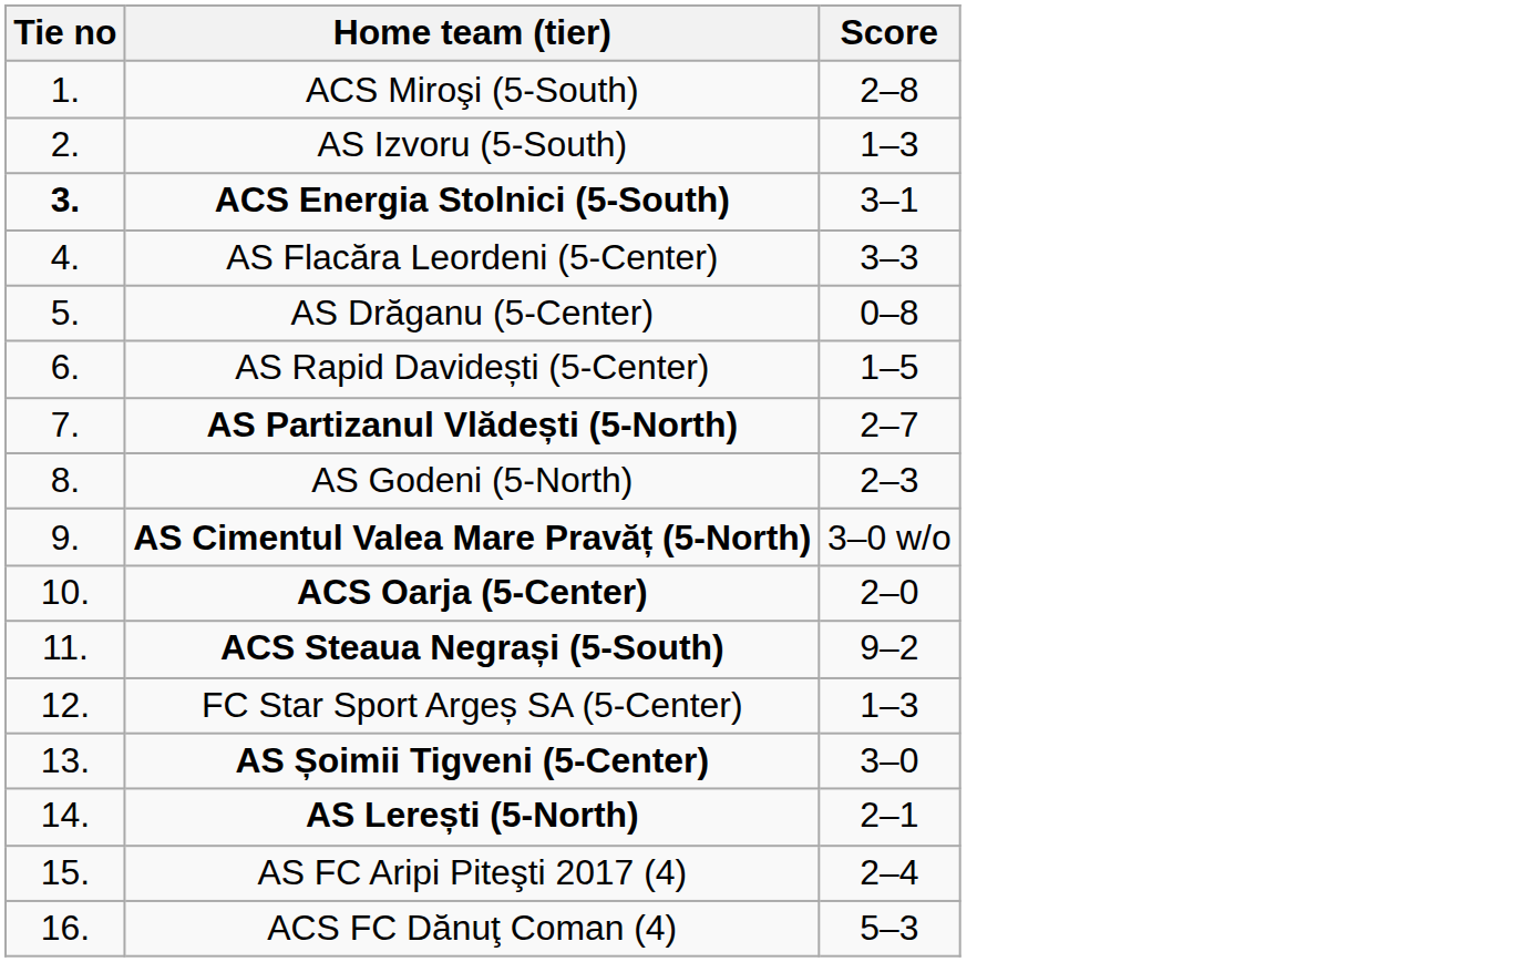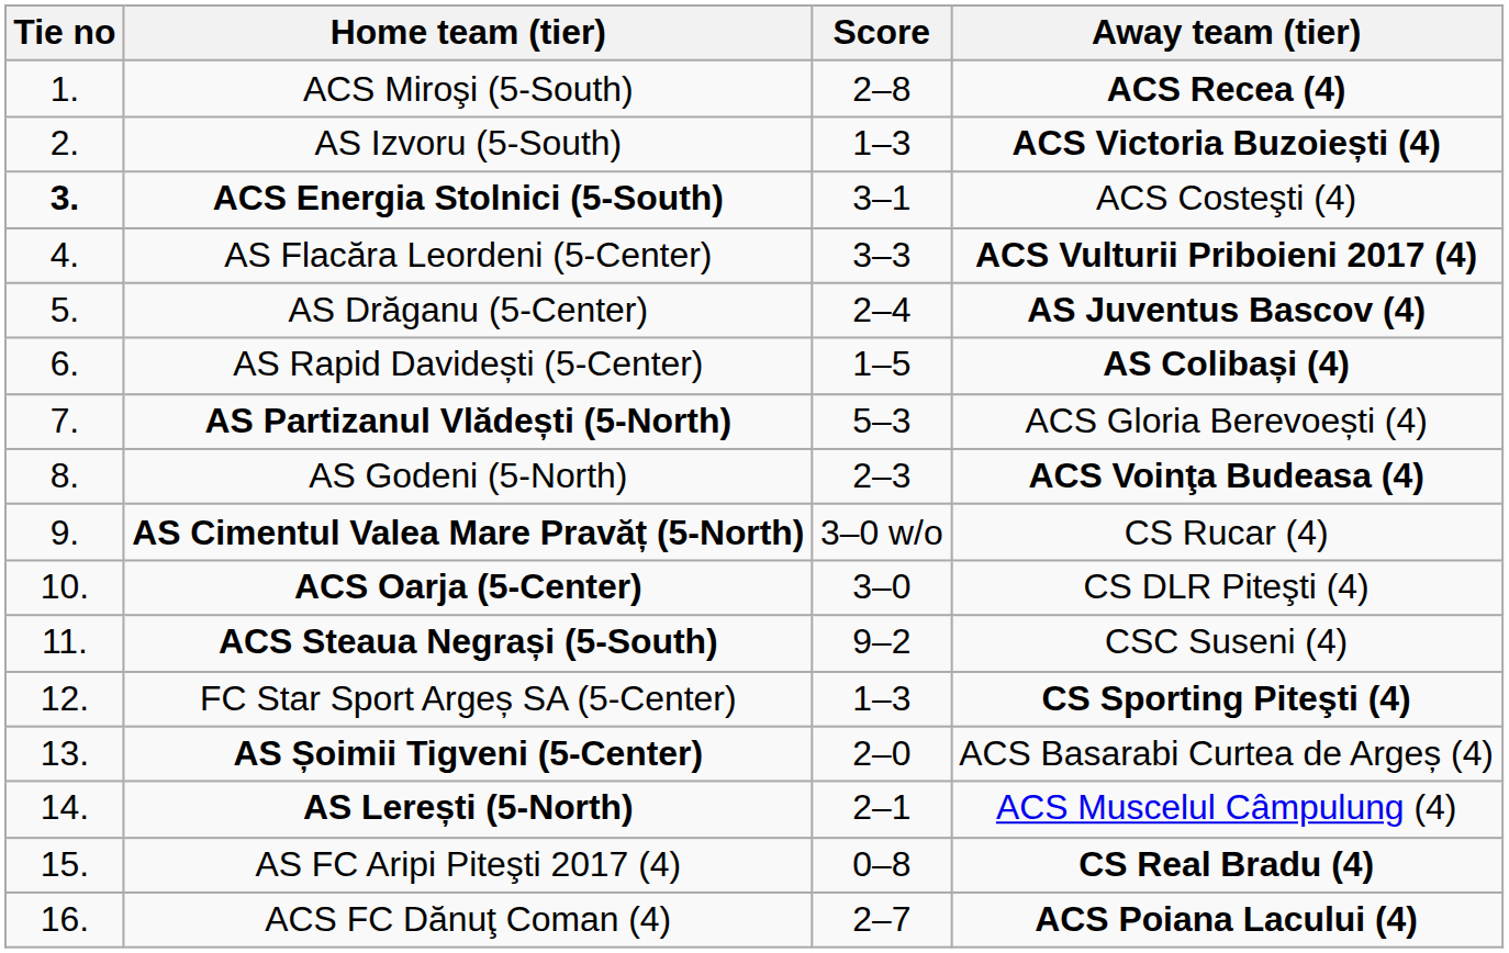 <table class="wikitable" style="text-align: center">
 <tr>
 <th>Tie no</th>
 <th>Home team (tier)</th>
 <th>Score</th>
+<th>Away team (tier)</th>
 </tr>
 <tr>
 <td>1.</td>
 <td>ACS Miroşi (5-South)</td>
 <td>2–8</td>
+<td><strong>ACS Recea (4)</strong></td>
 </tr>
 <tr>
 <td>2.</td>
 <td>AS Izvoru (5-South)</td>
 <td>1–3</td>
+<td><strong>ACS Victoria Buzoiești (4)</strong></td>
 </tr>
 <tr>
 <td><strong>3.</strong></td>
 <td><strong>ACS Energia Stolnici (5-South)</strong></td>
 <td>3–1</td>
+<td>ACS Costeşti (4)</td>
 </tr>
 <tr>
 <td>4.</td>
 <td>AS Flacăra Leordeni (5-Center)</td>
 <td>3–3  </td>
+<td><strong>ACS Vulturii Priboieni 2017 (4)</strong></td>
 </tr>
 <tr>
 <td>5.</td>
 <td>AS Drăganu (5-Center)</td>
-<td>0–8</td>
+<td>2–4</td>
+<td><strong>AS Juventus Bascov (4)</strong></td>
 </tr>
 <tr>
 <td>6.</td>
 <td>AS Rapid Davidești (5-Center)</td>
 <td>1–5</td>
+<td><strong>AS Colibași (4)</strong></td>
 </tr>
 <tr>
 <td>7.</td>
 <td><strong>AS Partizanul Vlădești (5-North)</strong></td>
-<td>2–7</td>
+<td>5–3</td>
+<td>ACS Gloria Berevoești (4)</td>
 </tr>
 <tr>
 <td>8.</td>
 <td>AS Godeni (5-North)</td>
 <td>2–3</td>
+<td><strong>ACS Voinţa Budeasa (4)</strong></td>
 </tr>
 <tr>
 <td>9.</td>
 <td><strong>AS Cimentul Valea Mare Pravăț (5-North)</strong></td>
 <td>3–0 w/o</td>
+<td>CS Rucar (4)</td>
 </tr>
 <tr>
 <td>10.</td>
 <td><strong>ACS Oarja (5-Center)</strong></td>
-<td>2–0</td>
+<td>3–0</td>
+<td>CS DLR Piteşti (4)</td>
 </tr>
 <tr>
 <td>11.</td>
 <td><strong>ACS Steaua Negrași (5-South)</strong></td>
 <td>9–2</td>
+<td>CSC Suseni (4)</td>
 </tr>
 <tr>
 <td>12.</td>
 <td>FC Star Sport Argeș SA (5-Center)</td>
 <td>1–3</td>
+<td><strong>CS Sporting Piteşti (4)</strong></td>
 </tr>
 <tr>
 <td>13.</td>
 <td><strong>AS Șoimii Tigveni (5-Center)</strong></td>
-<td>3–0</td>
+<td>2–0</td>
+<td>ACS Basarabi Curtea de Argeș (4)</td>
 </tr>
 <tr>
 <td>14.</td>
 <td><strong>AS Lerești (5-North)</strong></td>
 <td>2–1</td>
+<td><a href='#'>ACS Muscelul Câmpulung</a> (4)</td>
 </tr>
 <tr>
 <td>15.</td>
 <td>AS FC Aripi Piteşti 2017 (4)</td>
-<td>2–4</td>
+<td>0–8</td>
+<td><strong>CS Real Bradu (4)</strong></td>
 </tr>
 <tr>
 <td>16.</td>
 <td>ACS FC Dănuţ Coman (4)</td>
-<td>5–3</td>
+<td>2–7</td>
+<td><strong>ACS Poiana Lacului (4)</strong></td>
 </tr>
 </table>
